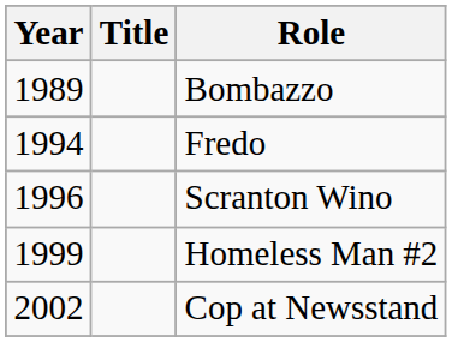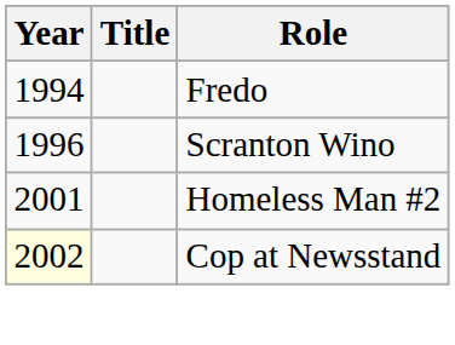 <table class="wikitable plainrowheaders">
 <tr>
 <th>Year</th>
 <th>Title</th>
 <th>Role</th>
-</tr>
-<tr>
-<td>1989</td>
-<td><em></em></td>
-<td>Bombazzo</td>
 </tr>
 <tr>
 <td>1994</td>
 <td><em></em></td>
 <td>Fredo</td>
 </tr>
 <tr>
 <td>1996</td>
 <td><em></em></td>
 <td>Scranton Wino</td>
 </tr>
 <tr>
-<td>1999</td>
+<td>2001</td>
 <td><em></em></td>
 <td>Homeless Man #2</td>
 </tr>
 <tr>
-<td>2002</td>
+<td style="background: lightyellow;">2002</td>
 <td><em></em></td>
 <td>Cop at Newsstand</td>
 </tr>
 </table>
